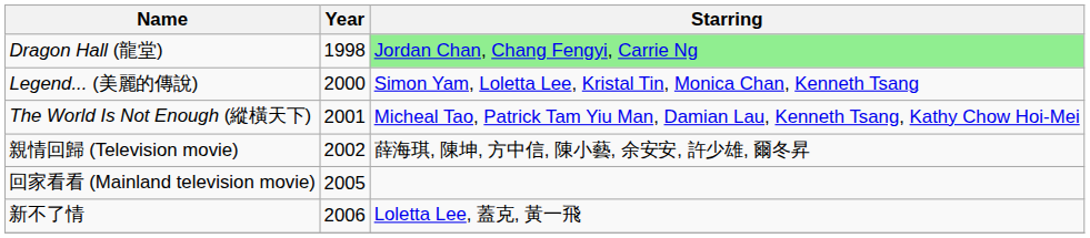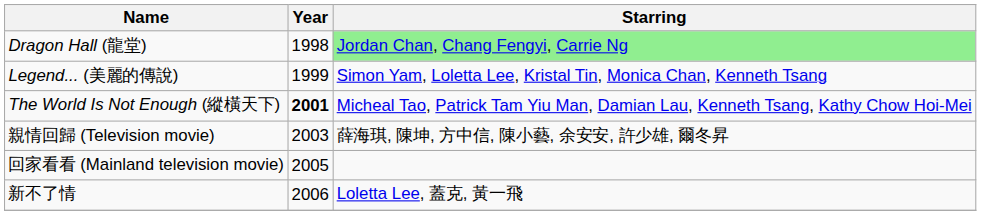 <table class="wikitable">
 <tr>
 <th>Name</th>
 <th>Year</th>
 <th>Starring</th>
 </tr>
 <tr>
 <td><em>Dragon Hall</em> (龍堂)</td>
 <td>1998</td>
 <td style="background: lightgreen;"><a href='#'>Jordan Chan</a>, <a href='#'>Chang Fengyi</a>, <a href='#'>Carrie Ng</a></td>
 </tr>
 <tr>
 <td><em>Legend...</em> (美麗的傳說)</td>
-<td>2000</td>
+<td>1999</td>
 <td><a href='#'>Simon Yam</a>, <a href='#'>Loletta Lee</a>, <a href='#'>Kristal Tin</a>, <a href='#'>Monica Chan</a>, <a href='#'>Kenneth Tsang</a></td>
 </tr>
 <tr>
 <td><em>The World Is Not Enough</em> (縱橫天下)</td>
-<td>2001</td>
+<td><strong>2001</strong></td>
 <td><a href='#'>Micheal Tao</a>, <a href='#'>Patrick Tam Yiu Man</a>, <a href='#'>Damian Lau</a>, <a href='#'>Kenneth Tsang</a>, <a href='#'>Kathy Chow Hoi-Mei</a></td>
 </tr>
 <tr>
 <td>親情回歸 (Television movie)</td>
-<td>2002</td>
+<td>2003</td>
 <td>薛海琪, 陳坤, 方中信, 陳小藝, 余安安, 許少雄, 爾冬昇</td>
 </tr>
 <tr>
 <td>回家看看 (Mainland television movie)</td>
 <td>2005</td>
 <td></td>
 </tr>
 <tr>
 <td>新不了情</td>
 <td>2006</td>
 <td><a href='#'>Loletta Lee</a>, 蓋克, 黃一飛</td>
 </tr>
 <tr>
 </tr>
 </table>
